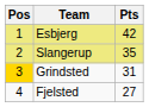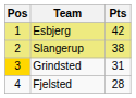 <table class="wikitable" style="font-size: 100%">
 <tr>
 <th width=20>Pos</th>
 <th width=100>Team</th>
 <th width=30>Pts</th>
 </tr>
 <tr align=center style="background:#EEEA80;">
 <td>1</td>
 <td align="left">Esbjerg</td>
 <td>42</td>
 </tr>
 <tr align=center style="background:#EEEA80;">
 <td>2</td>
 <td align="left">Slangerup</td>
-<td>35</td>
+<td>38</td>
 </tr>
 <tr align=center>
 <td style="background: gold;">3</td>
 <td align="left">Grindsted</td>
 <td>31</td>
 </tr>
 <tr align=center>
 <td>4</td>
 <td align="left">Fjelsted</td>
-<td>27</td>
+<td>28</td>
 </tr>
 </table>
